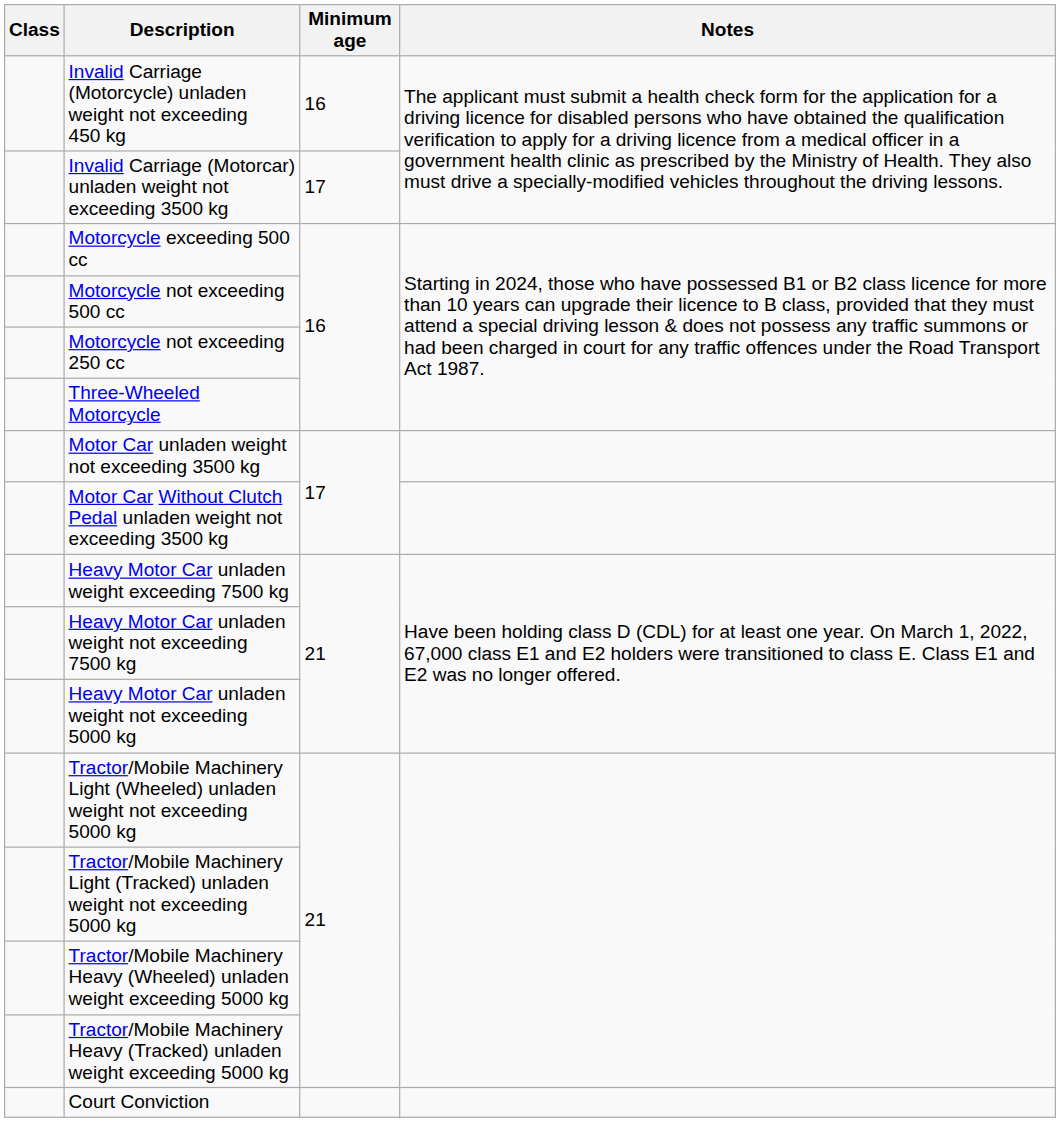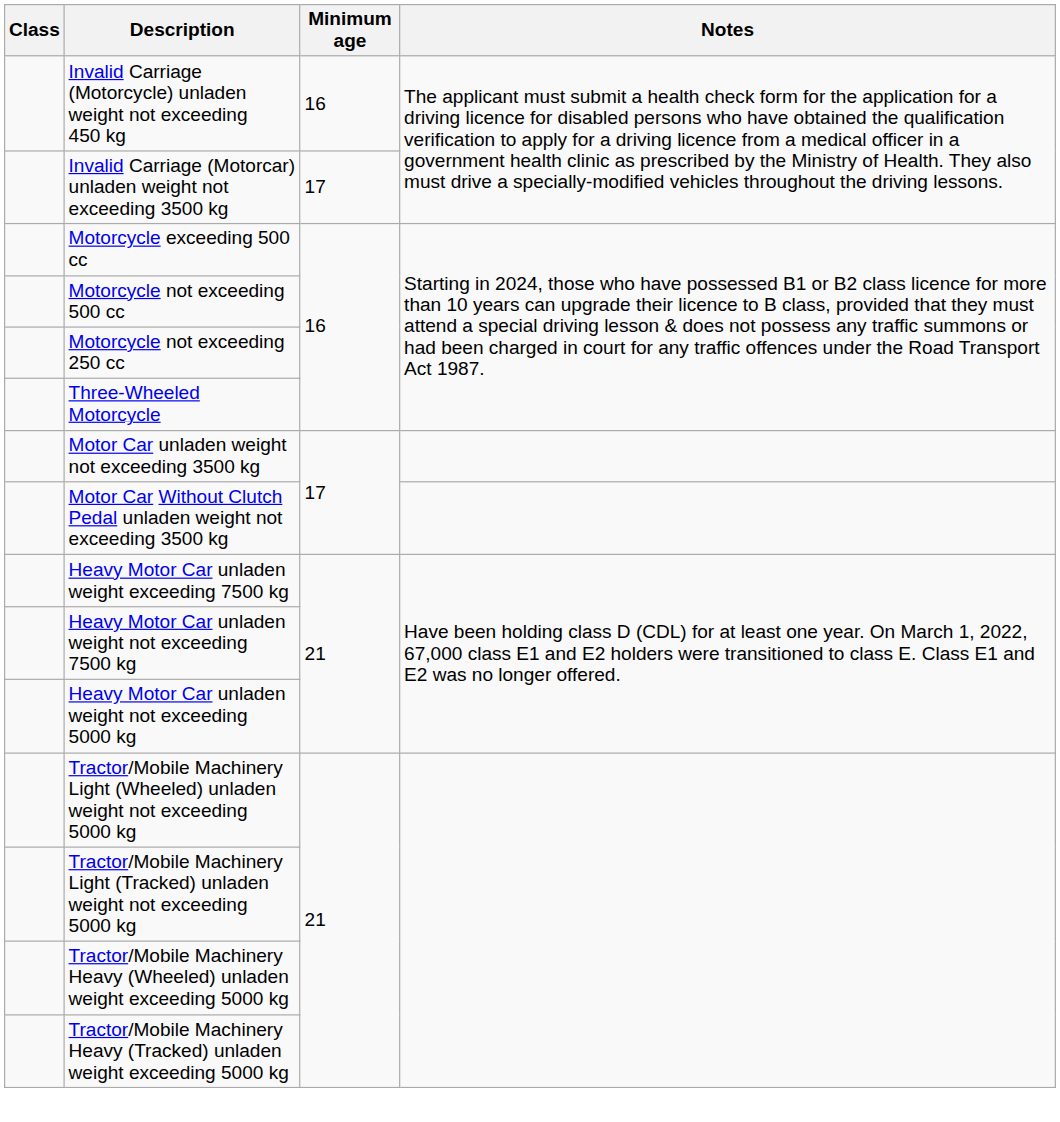 <table class="wikitable" style="font-size:100%;" width="100%">
 <tr>
 <th>Class</th>
 <th>Description</th>
 <th>Minimum age</th>
 <th>Notes</th>
 </tr>
 <tr>
 <td align=center></td>
 <td><a href='#'>Invalid</a> Carriage (Motorcycle) unladen weight not exceeding 450 kg</td>
 <td>16</td>
 <td rowspan=2>The applicant must submit a health check form for the application for a driving licence for disabled persons who have obtained the qualification verification to apply for a driving licence from a medical officer in a government health clinic as prescribed by the Ministry of Health. They also must drive a specially-modified vehicles throughout the driving lessons.</td>
 </tr>
 <tr>
 <td align=center></td>
 <td><a href='#'>Invalid</a> Carriage (Motorcar) unladen weight not exceeding 3500 kg</td>
 <td>17</td>
 </tr>
 <tr>
 <td align=center></td>
 <td><a href='#'>Motorcycle</a> exceeding 500 cc</td>
 <td rowspan=4>16</td>
 <td rowspan=4>Starting in 2024, those who have possessed B1 or B2 class licence for more than 10 years can upgrade their licence to B class, provided that they must attend a special driving lesson & does not possess any traffic summons or had been charged in court for any traffic offences under the Road Transport Act 1987.</td>
 </tr>
 <tr>
 <td align=center></td>
 <td><a href='#'>Motorcycle</a> not exceeding 500 cc</td>
 </tr>
 <tr>
 <td align=center></td>
 <td><a href='#'>Motorcycle</a> not exceeding 250 cc</td>
 </tr>
 <tr>
 <td align=center></td>
 <td><a href='#'>Three-Wheeled Motorcycle</a></td>
 </tr>
 <tr>
 <td align=center></td>
 <td><a href='#'>Motor Car</a> unladen weight not exceeding 3500 kg</td>
 <td rowspan=2>17</td>
 <td></td>
 </tr>
 <tr>
 <td align=center></td>
 <td><a href='#'>Motor Car</a> <a href='#'>Without Clutch Pedal</a> unladen weight not exceeding 3500 kg</td>
 <td></td>
 </tr>
 <tr>
 <td align=center></td>
 <td><a href='#'>Heavy Motor Car</a> unladen weight exceeding 7500 kg</td>
 <td rowspan=3>21</td>
 <td rowspan=3>Have been holding class D (CDL) for at least one year. On March 1, 2022, 67,000 class E1 and E2 holders were transitioned to class E. Class E1 and E2 was no longer offered.</td>
 </tr>
 <tr>
 <td align=center></td>
 <td><a href='#'>Heavy Motor Car</a> unladen weight not exceeding 7500 kg</td>
 </tr>
 <tr>
 <td align=center></td>
 <td><a href='#'>Heavy Motor Car</a> unladen weight not exceeding 5000 kg</td>
 </tr>
 <tr>
 <td align=center></td>
 <td><a href='#'>Tractor</a>/Mobile Machinery Light (Wheeled) unladen weight not exceeding 5000 kg</td>
 <td rowspan=4>21</td>
 <td rowspan=4></td>
 </tr>
 <tr>
 <td align=center></td>
 <td><a href='#'>Tractor</a>/Mobile Machinery Light (Tracked) unladen weight not exceeding 5000 kg</td>
 </tr>
 <tr>
 <td align=center></td>
 <td><a href='#'>Tractor</a>/Mobile Machinery Heavy (Wheeled) unladen weight exceeding 5000 kg</td>
 </tr>
 <tr>
 <td align=center></td>
 <td><a href='#'>Tractor</a>/Mobile Machinery Heavy (Tracked) unladen weight exceeding 5000 kg</td>
 </tr>
-<tr>
-<td align=center></td>
-<td>Court Conviction</td>
-<td></td>
-<td></td>
-</tr>
 </table>
